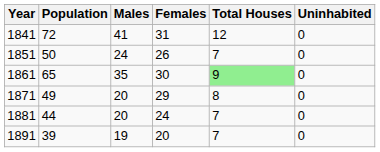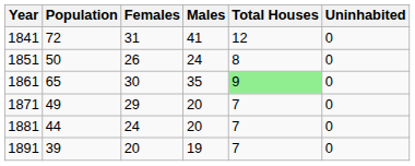 <table class="wikitable">
 <tr>
 <th>Year</th>
 <th>Population</th>
+<th>Females</th>
 <th>Males</th>
-<th>Females</th>
 <th>Total Houses</th>
 <th>Uninhabited</th>
 </tr>
 <tr>
 <td>1841</td>
 <td>72</td>
+<td>31</td>
 <td>41</td>
-<td>31</td>
 <td>12</td>
 <td>0</td>
 </tr>
 <tr>
 <td>1851</td>
 <td>50</td>
+<td>26</td>
 <td>24</td>
-<td>26</td>
-<td>7</td>
+<td>8</td>
 <td>0</td>
 </tr>
 <tr>
 <td>1861</td>
 <td>65</td>
+<td>30</td>
 <td>35</td>
-<td>30</td>
 <td style="background: lightgreen;">9</td>
 <td>0</td>
 </tr>
 <tr>
 <td>1871</td>
 <td>49</td>
+<td>29</td>
 <td>20</td>
-<td>29</td>
-<td>8</td>
+<td>7</td>
 <td>0</td>
 </tr>
 <tr>
 <td>1881</td>
 <td>44</td>
+<td>24</td>
 <td>20</td>
-<td>24</td>
 <td>7</td>
 <td>0</td>
 </tr>
 <tr>
 <td>1891</td>
 <td>39</td>
+<td>20</td>
 <td>19</td>
-<td>20</td>
 <td>7</td>
 <td>0</td>
 </tr>
 </table>
